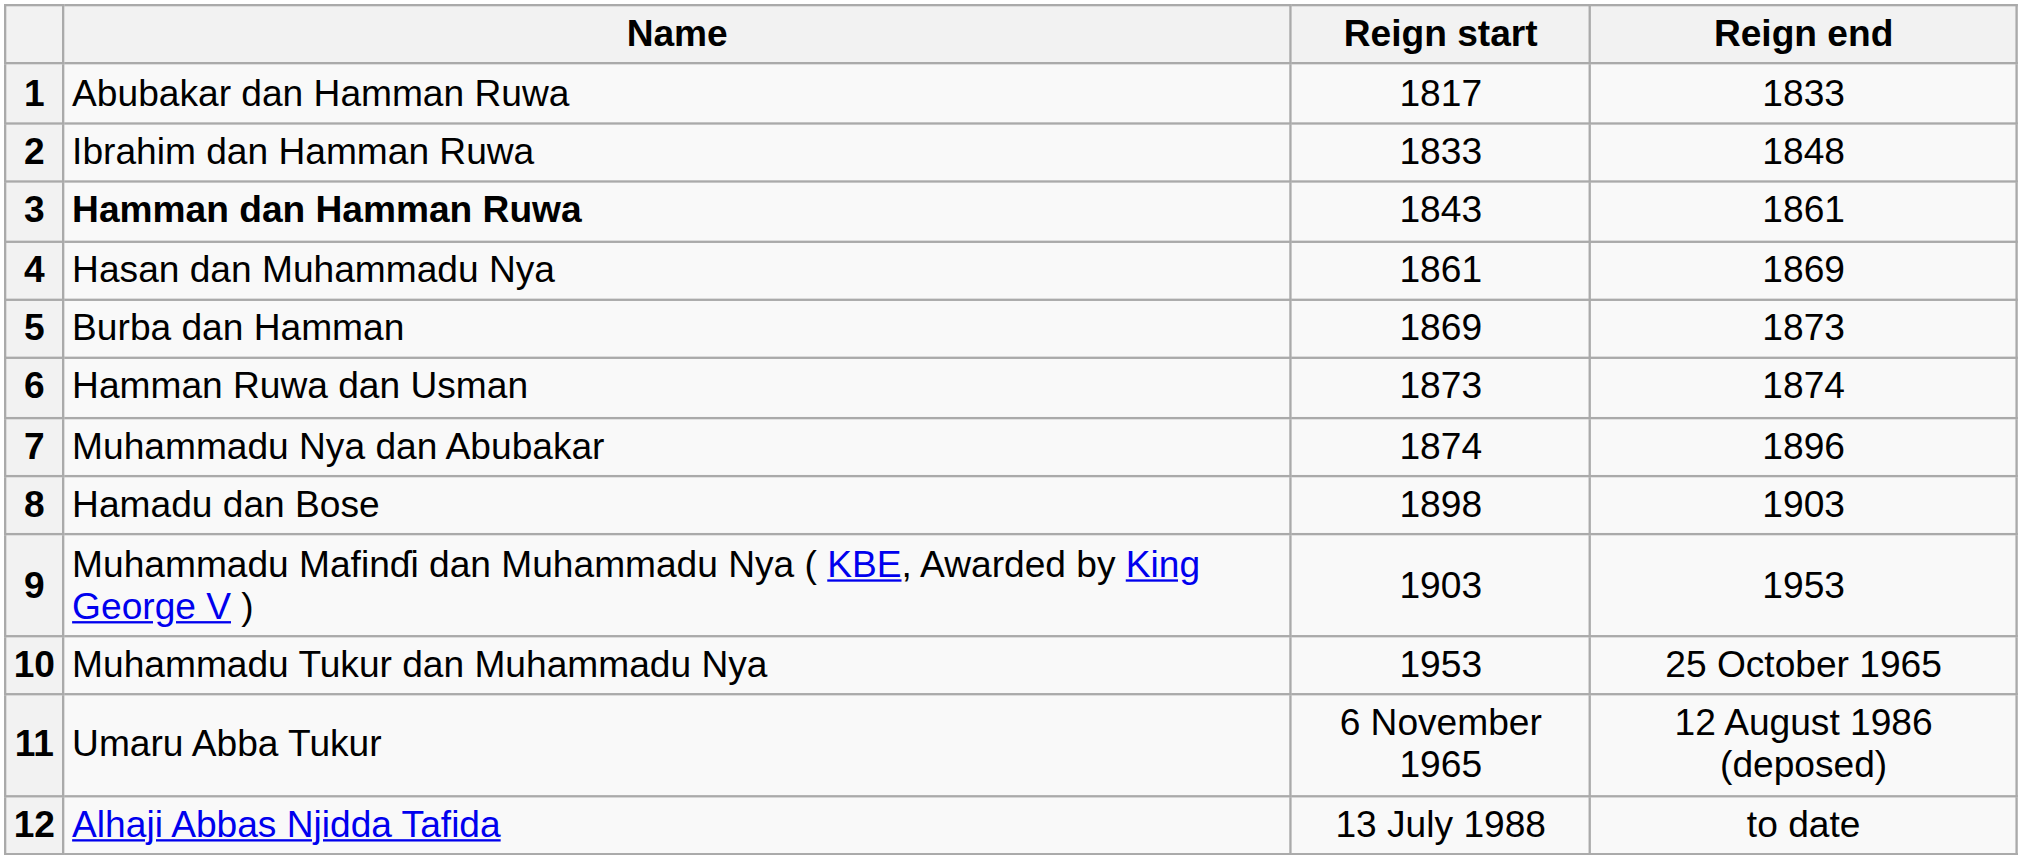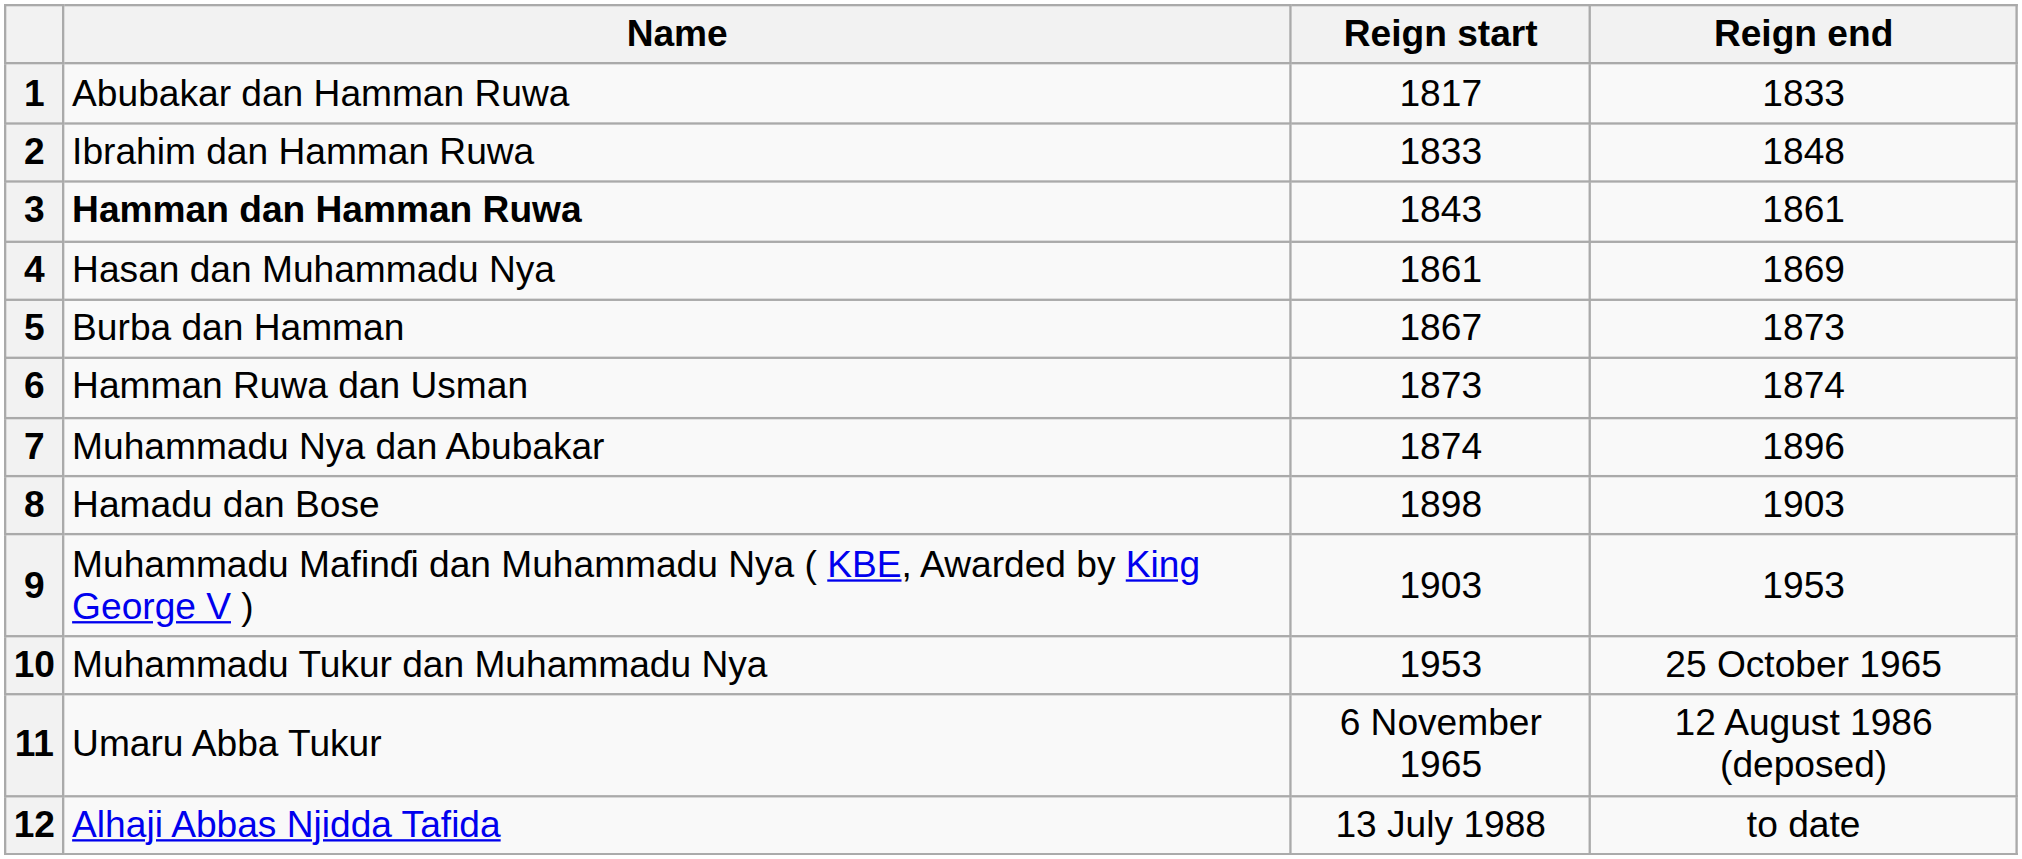 <table class="wikitable">
 <tr>
 <th></th>
 <th>Name</th>
 <th>Reign start</th>
 <th>Reign end</th>
 </tr>
 <tr>
 <th>1</th>
 <td>Abubakar dan Hamman Ruwa</td>
 <td align=center>1817</td>
 <td align=center>1833</td>
 </tr>
 <tr>
 <th>2</th>
 <td>Ibrahim dan Hamman Ruwa</td>
 <td align=center>1833</td>
 <td align=center>1848</td>
 </tr>
 <tr>
 <th>3</th>
 <td><strong>Hamman dan Hamman Ruwa</strong></td>
 <td align=center>1843</td>
 <td align=center>1861</td>
 </tr>
 <tr>
 <th>4</th>
 <td>Hasan dan Muhammadu Nya</td>
 <td align=center>1861</td>
 <td align=center>1869</td>
 </tr>
 <tr>
 <th>5</th>
 <td>Burba dan Hamman</td>
-<td align=center>1869</td>
+<td align=center>1867</td>
 <td align=center>1873</td>
 </tr>
 <tr>
 <th>6</th>
 <td>Hamman Ruwa dan Usman</td>
 <td align=center>1873</td>
 <td align=center>1874</td>
 </tr>
 <tr>
 <th>7</th>
 <td>Muhammadu Nya dan Abubakar</td>
 <td align=center>1874</td>
 <td align=center>1896</td>
 </tr>
 <tr>
 <th>8</th>
 <td>Hamadu dan Bose</td>
 <td align=center>1898</td>
 <td align=center>1903</td>
 </tr>
 <tr>
 <th>9</th>
 <td>Muhammadu Mafinɗi dan Muhammadu Nya ( <a href='#'>KBE</a>, Awarded by <a href='#'>King George V</a> )</td>
 <td align=center>1903</td>
 <td align=center>1953</td>
 </tr>
 <tr>
 <th>10</th>
 <td>Muhammadu Tukur dan Muhammadu Nya</td>
 <td align=center>1953</td>
 <td align=center>25 October 1965</td>
 </tr>
 <tr>
 <th>11</th>
 <td>Umaru Abba Tukur</td>
 <td align=center>6 November 1965</td>
 <td align=center>12 August 1986 (deposed)</td>
 </tr>
 <tr>
 <th>12</th>
 <td><a href='#'>Alhaji Abbas Njidda Tafida</a></td>
 <td align=center>13 July 1988</td>
 <td align=center>to date</td>
 </tr>
 <tr>
 </tr>
 </table>
